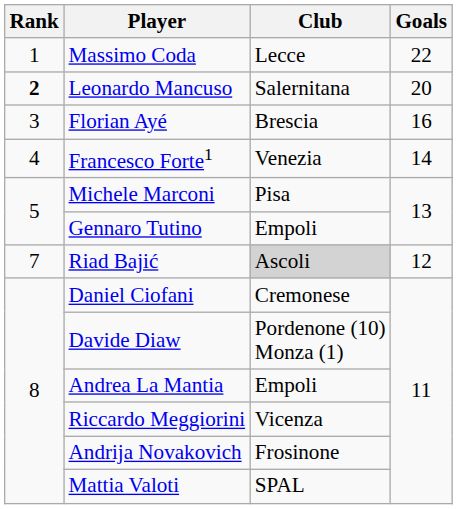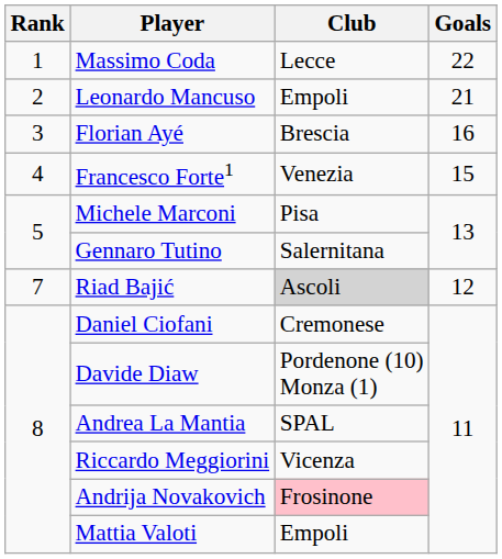 <table class="wikitable" style="text-align:center">
 <tr>
 <th>Rank</th>
 <th>Player</th>
 <th>Club</th>
 <th>Goals</th>
 </tr>
 <tr>
 <td>1</td>
 <td align="left"> <a href='#'>Massimo Coda</a></td>
 <td align="left">Lecce</td>
 <td>22</td>
 </tr>
 <tr>
-<td><strong>2</strong></td>
+<td>2</td>
 <td align="left"> <a href='#'>Leonardo Mancuso</a></td>
-<td align="left">Salernitana</td>
-<td>20</td>
+<td align="left">Empoli</td>
+<td>21</td>
 </tr>
 <tr>
 <td>3</td>
 <td align="left"> <a href='#'>Florian Ayé</a></td>
 <td align="left">Brescia</td>
 <td>16</td>
 </tr>
 <tr>
 <td>4</td>
 <td align="left"> <a href='#'>Francesco Forte</a><sup>1</sup></td>
 <td align="left">Venezia</td>
-<td>14</td>
+<td>15</td>
 </tr>
 <tr>
 <td rowspan="2">5</td>
 <td align="left"> <a href='#'>Michele Marconi</a></td>
 <td align="left">Pisa</td>
 <td rowspan="2">13</td>
 </tr>
 <tr>
 <td align="left"> <a href='#'>Gennaro Tutino</a></td>
-<td align="left">Empoli</td>
+<td align="left">Salernitana</td>
 </tr>
 <tr>
 <td>7</td>
 <td align="left"> <a href='#'>Riad Bajić</a></td>
 <td align="left" style="background: lightgrey;">Ascoli</td>
 <td>12</td>
 </tr>
 <tr>
 <td rowspan="6">8</td>
 <td align="left"> <a href='#'>Daniel Ciofani</a></td>
 <td align="left">Cremonese</td>
 <td rowspan="6">11</td>
 </tr>
 <tr>
 <td align="left"> <a href='#'>Davide Diaw</a></td>
 <td align="left">Pordenone (10)<br>Monza (1)</td>
 </tr>
 <tr>
 <td align="left"> <a href='#'>Andrea La Mantia</a></td>
-<td align="left">Empoli</td>
+<td align="left">SPAL</td>
 </tr>
 <tr>
 <td align="left"> <a href='#'>Riccardo Meggiorini</a></td>
 <td align="left">Vicenza</td>
 </tr>
 <tr>
 <td align="left"> <a href='#'>Andrija Novakovich</a></td>
-<td align="left">Frosinone</td>
+<td align="left" style="background: pink;">Frosinone</td>
 </tr>
 <tr>
 <td align="left"> <a href='#'>Mattia Valoti</a></td>
-<td align="left">SPAL</td>
+<td align="left">Empoli</td>
 </tr>
 </table>
